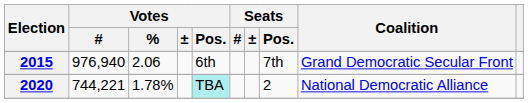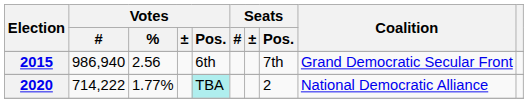 <table class="wikitable sortable">
 <tr>
 <th rowspan="2">Election</th>
 <th colspan="4">Votes</th>
 <th colspan="3">Seats</th>
 <th rowspan="2">Coalition</th>
 <th rowspan="2"></th>
 </tr>
 <tr>
 <th>#</th>
 <th>%</th>
 <th>±</th>
 <th>Pos.</th>
 <th>#</th>
 <th>±</th>
 <th>Pos.</th>
 </tr>
 <tr>
 </tr>
 <tr>
 </tr>
 <tr>
 <th><a href='#'>2015</a></th>
-<td>976,940</td>
-<td>2.06</td>
+<td>986,940</td>
+<td>2.56</td>
 <td></td>
 <td>6th</td>
 <td></td>
 <td></td>
 <td>7th</td>
 <td><a href='#'>Grand Democratic Secular Front</a></td>
 <td></td>
 </tr>
 <tr>
 </tr>
 <tr>
 </tr>
 <tr>
 <th><a href='#'>2020</a></th>
-<td>744,221</td>
-<td>1.78%</td>
+<td>714,222</td>
+<td>1.77%</td>
 <td></td>
 <td style="background: paleturquoise;">TBA</td>
 <td></td>
 <td></td>
 <td>2</td>
 <td><a href='#'>National Democratic Alliance</a></td>
 <td></td>
 </tr>
 <tr>
 </tr>
 <tr>
 </tr>
 <tr>
 </tr>
 </table>
